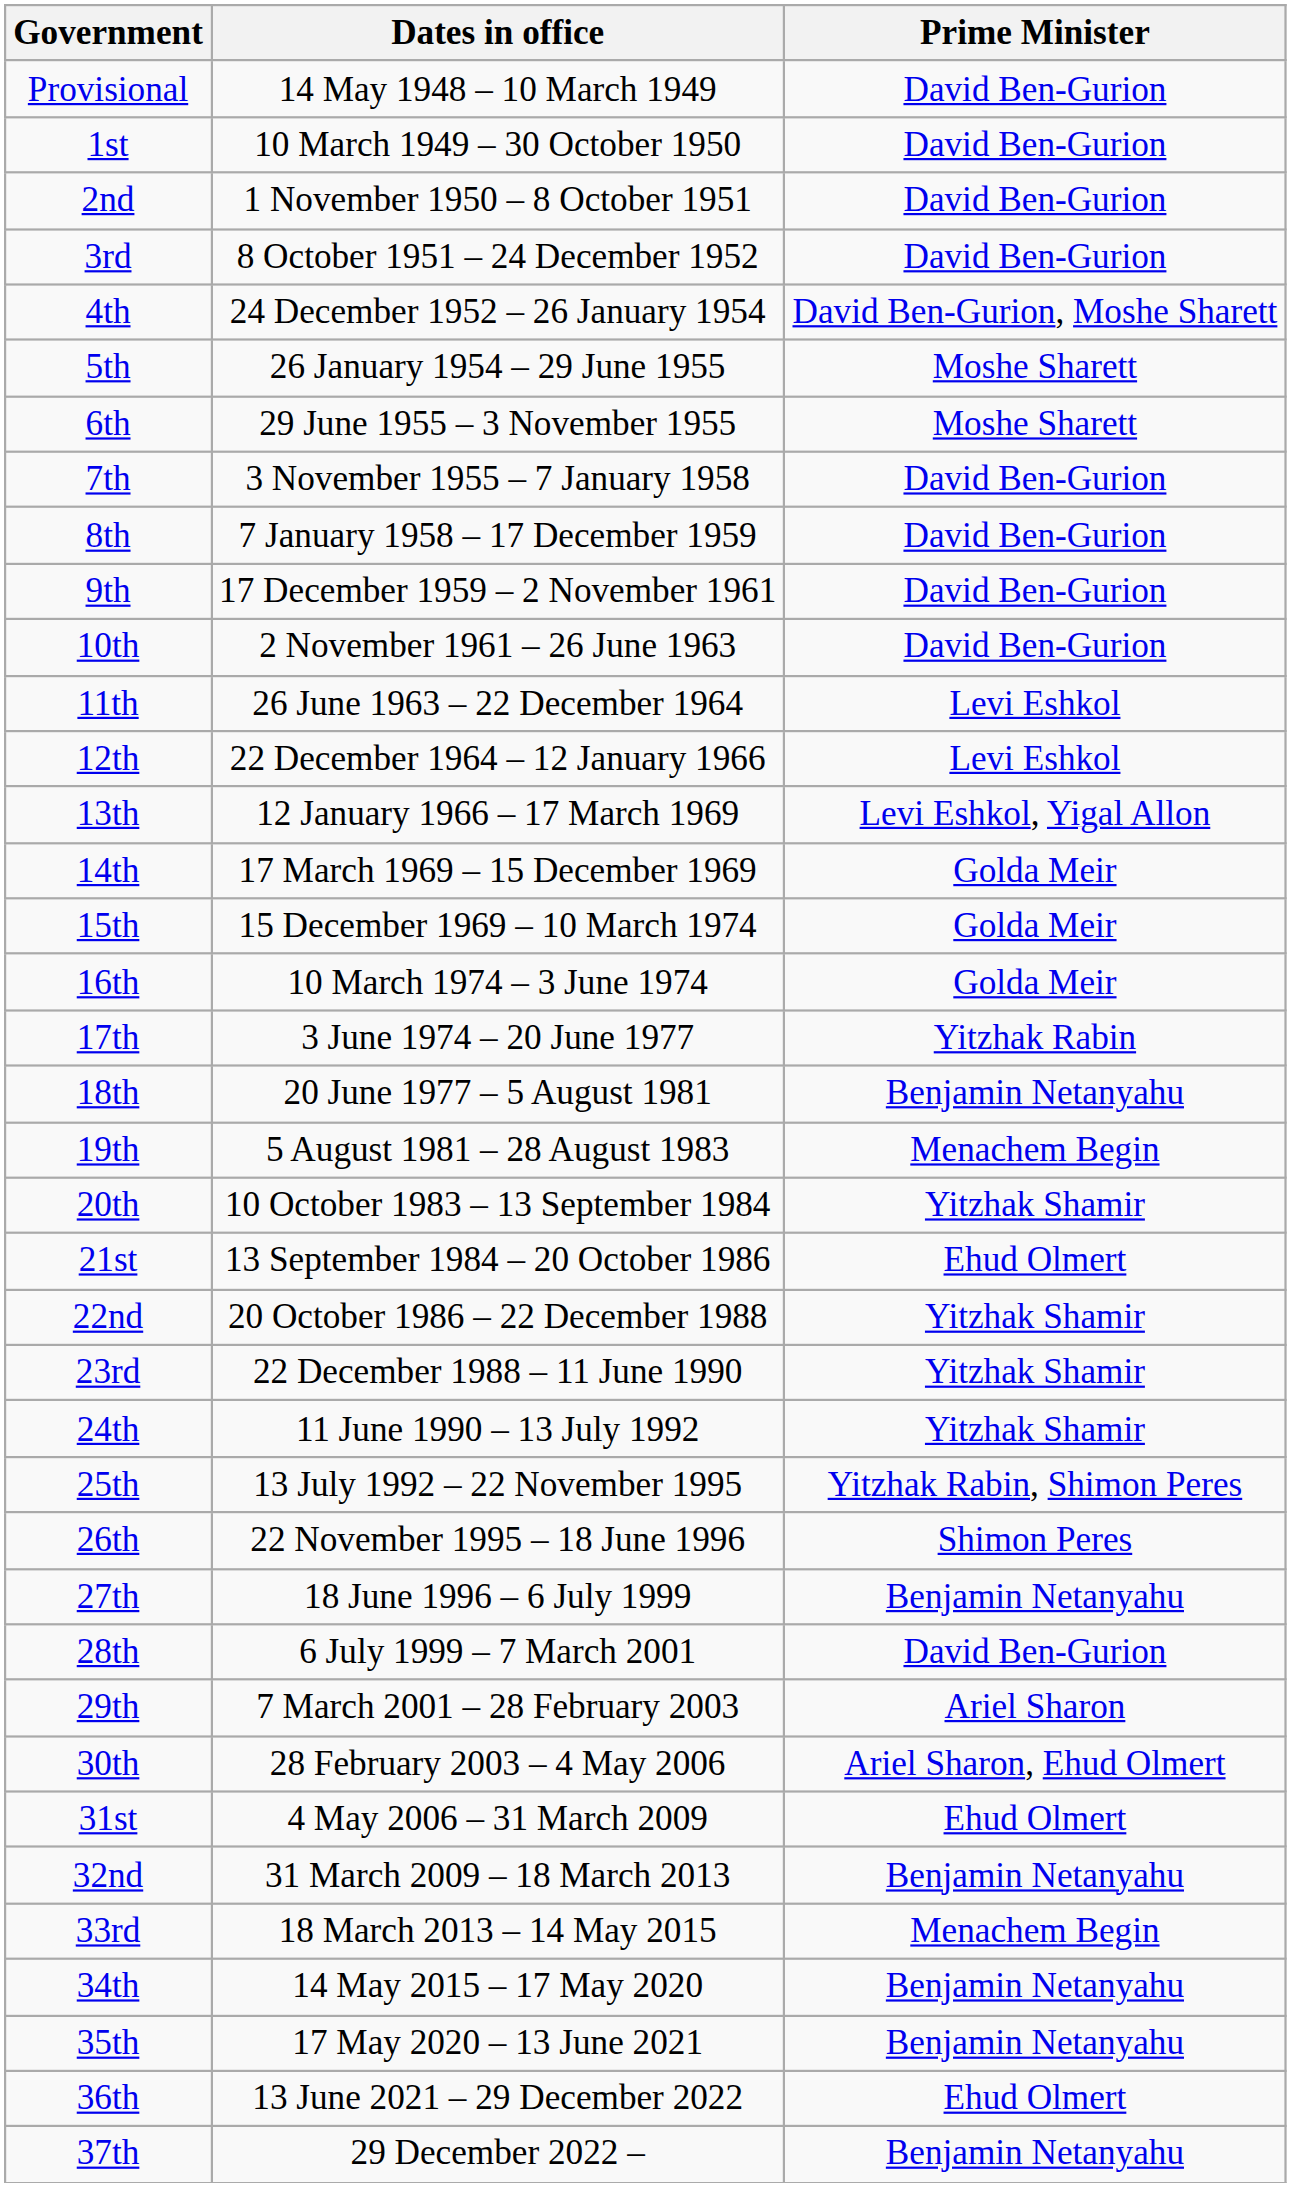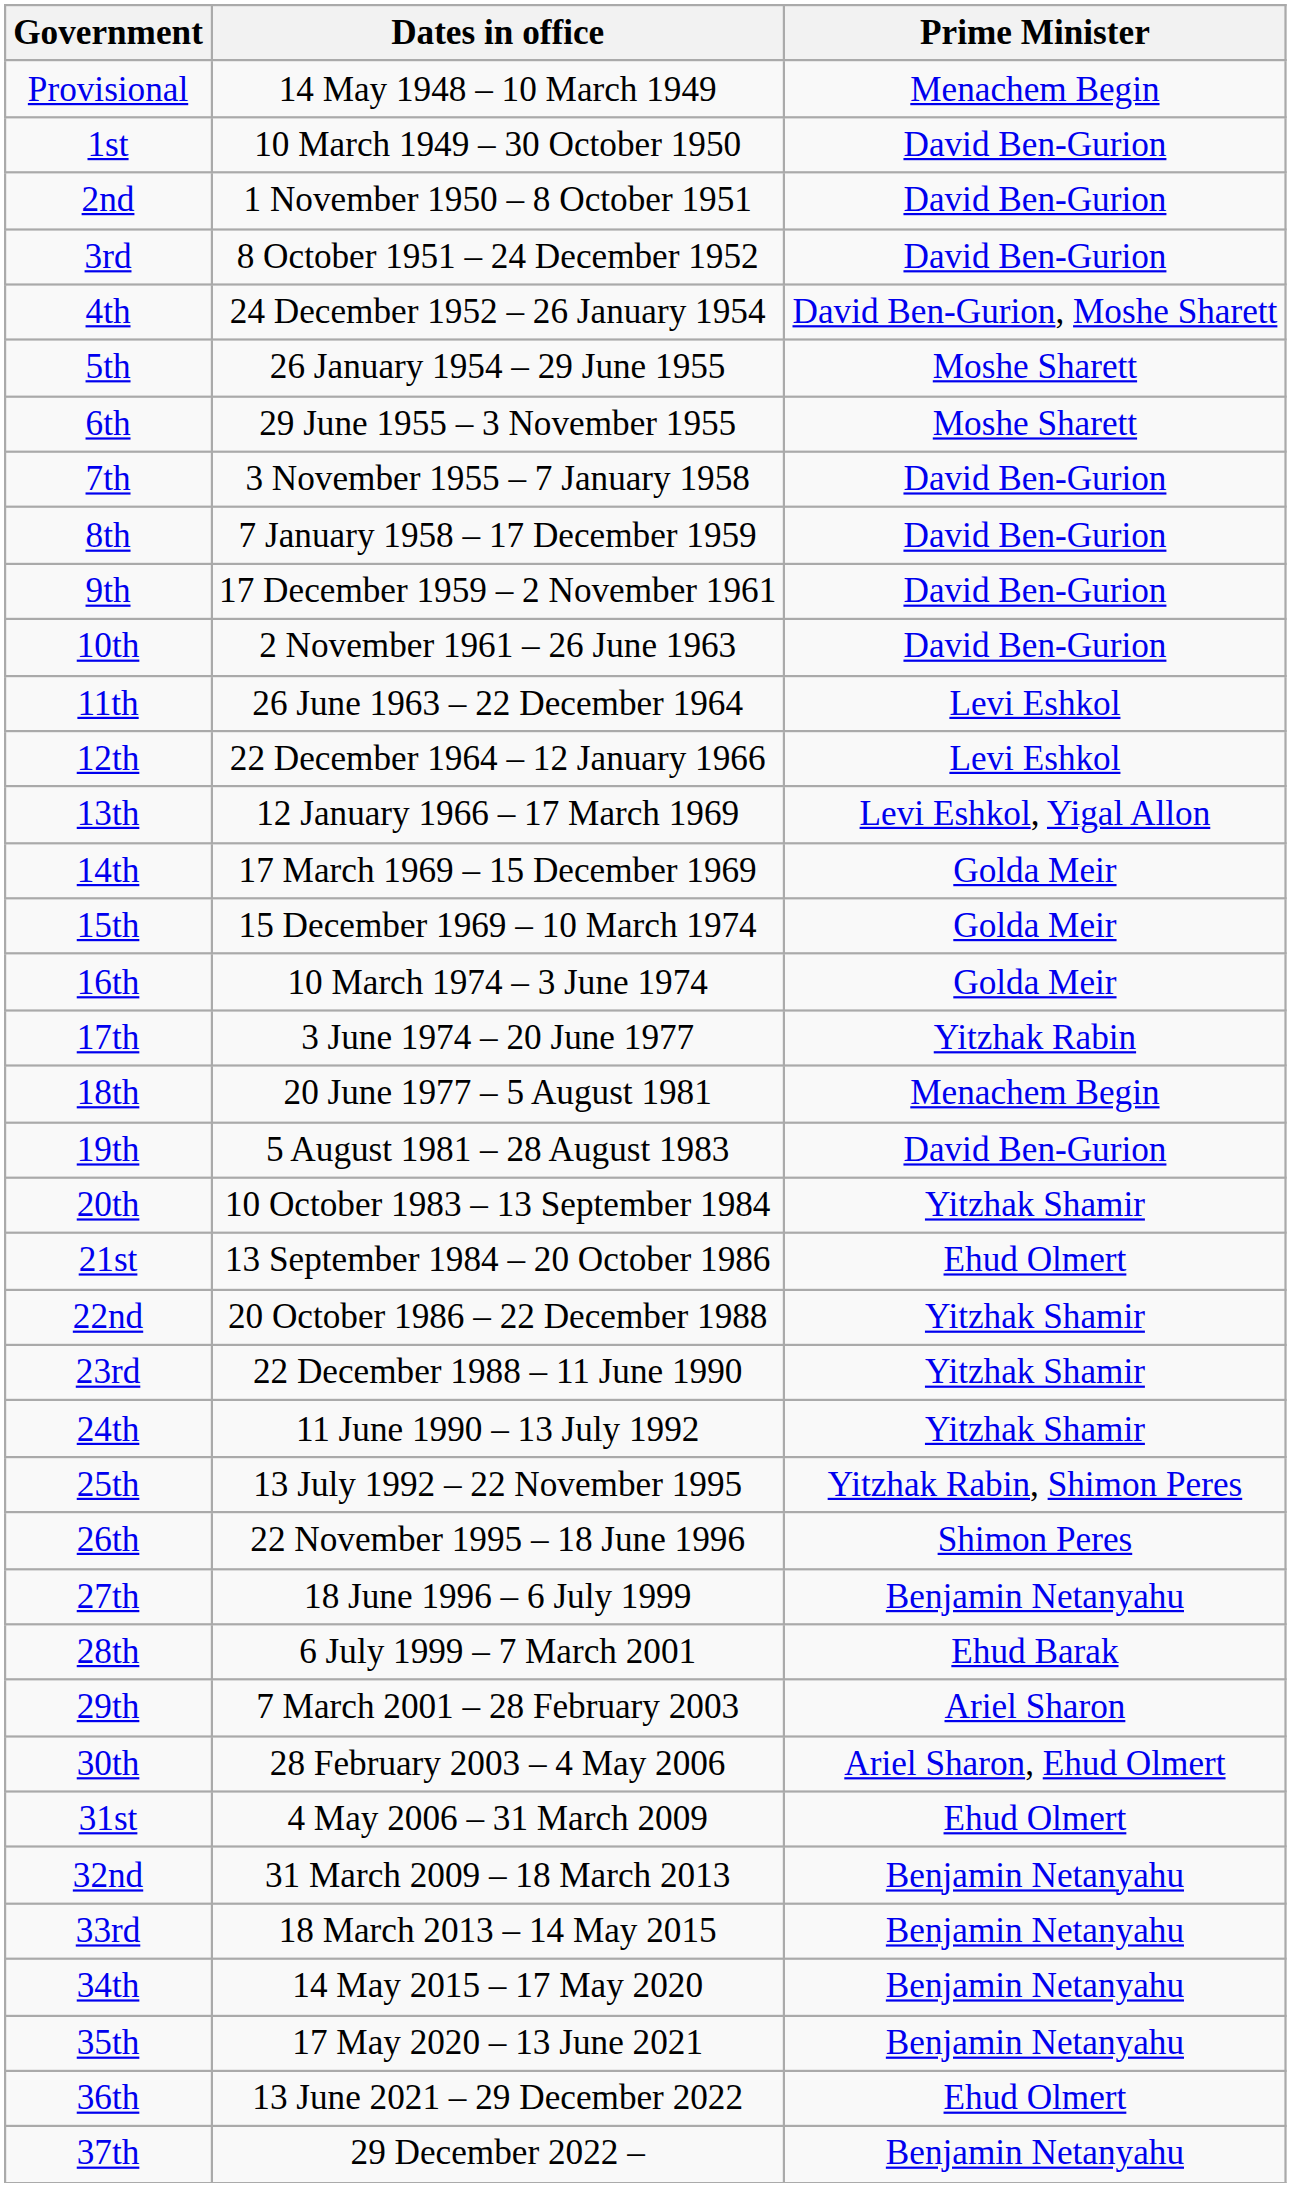 <table class=wikitable style=text-align:center>
 <tr>
 <th>Government</th>
 <th>Dates in office</th>
 <th>Prime Minister</th>
 </tr>
 <tr>
 <td><a href='#'>Provisional</a></td>
 <td>14 May 1948 – 10 March 1949</td>
-<td><a href='#'>David Ben-Gurion</a></td>
+<td><a href='#'>Menachem Begin</a></td>
 </tr>
 <tr>
 <td><a href='#'>1st</a></td>
 <td>10 March 1949 – 30 October 1950</td>
 <td><a href='#'>David Ben-Gurion</a></td>
 </tr>
 <tr>
 <td><a href='#'>2nd</a></td>
 <td>1 November 1950 – 8 October 1951</td>
 <td><a href='#'>David Ben-Gurion</a></td>
 </tr>
 <tr>
 <td><a href='#'>3rd</a></td>
 <td>8 October 1951 – 24 December 1952</td>
 <td><a href='#'>David Ben-Gurion</a></td>
 </tr>
 <tr>
 <td><a href='#'>4th</a></td>
 <td>24 December 1952 – 26 January 1954</td>
 <td><a href='#'>David Ben-Gurion</a>, <a href='#'>Moshe Sharett</a></td>
 </tr>
 <tr>
 <td><a href='#'>5th</a></td>
 <td>26 January 1954 – 29 June 1955</td>
 <td><a href='#'>Moshe Sharett</a></td>
 </tr>
 <tr>
 <td><a href='#'>6th</a></td>
 <td>29 June 1955 – 3 November 1955</td>
 <td><a href='#'>Moshe Sharett</a></td>
 </tr>
 <tr>
 <td><a href='#'>7th</a></td>
 <td>3 November 1955 – 7 January 1958</td>
 <td><a href='#'>David Ben-Gurion</a></td>
 </tr>
 <tr>
 <td><a href='#'>8th</a></td>
 <td>7 January 1958 – 17 December 1959</td>
 <td><a href='#'>David Ben-Gurion</a></td>
 </tr>
 <tr>
 <td><a href='#'>9th</a></td>
 <td>17 December 1959 – 2 November 1961</td>
 <td><a href='#'>David Ben-Gurion</a></td>
 </tr>
 <tr>
 <td><a href='#'>10th</a></td>
 <td>2 November 1961 – 26 June 1963</td>
 <td><a href='#'>David Ben-Gurion</a></td>
 </tr>
 <tr>
 <td><a href='#'>11th</a></td>
 <td>26 June 1963 – 22 December 1964</td>
 <td><a href='#'>Levi Eshkol</a></td>
 </tr>
 <tr>
 <td><a href='#'>12th</a></td>
 <td>22 December 1964 – 12 January 1966</td>
 <td><a href='#'>Levi Eshkol</a></td>
 </tr>
 <tr>
 <td><a href='#'>13th</a></td>
 <td>12 January 1966 – 17 March 1969</td>
 <td><a href='#'>Levi Eshkol</a>, <a href='#'>Yigal Allon</a></td>
 </tr>
 <tr>
 <td><a href='#'>14th</a></td>
 <td>17 March 1969 – 15 December 1969</td>
 <td><a href='#'>Golda Meir</a></td>
 </tr>
 <tr>
 <td><a href='#'>15th</a></td>
 <td>15 December 1969 – 10 March 1974</td>
 <td><a href='#'>Golda Meir</a></td>
 </tr>
 <tr>
 <td><a href='#'>16th</a></td>
 <td>10 March 1974 – 3 June 1974</td>
 <td><a href='#'>Golda Meir</a></td>
 </tr>
 <tr>
 <td><a href='#'>17th</a></td>
 <td>3 June 1974 – 20 June 1977</td>
 <td><a href='#'>Yitzhak Rabin</a></td>
 </tr>
 <tr>
 <td><a href='#'>18th</a></td>
 <td>20 June 1977 – 5 August 1981</td>
-<td><a href='#'>Benjamin Netanyahu</a></td>
+<td><a href='#'>Menachem Begin</a></td>
 </tr>
 <tr>
 <td><a href='#'>19th</a></td>
 <td>5 August 1981 – 28 August 1983</td>
-<td><a href='#'>Menachem Begin</a></td>
+<td><a href='#'>David Ben-Gurion</a></td>
 </tr>
 <tr>
 <td><a href='#'>20th</a></td>
 <td>10 October 1983 – 13 September 1984</td>
 <td><a href='#'>Yitzhak Shamir</a></td>
 </tr>
 <tr>
 <td><a href='#'>21st</a></td>
 <td>13 September 1984 – 20 October 1986</td>
 <td><a href='#'>Ehud Olmert</a></td>
 </tr>
 <tr>
 <td><a href='#'>22nd</a></td>
 <td>20 October 1986 – 22 December 1988</td>
 <td><a href='#'>Yitzhak Shamir</a></td>
 </tr>
 <tr>
 <td><a href='#'>23rd</a></td>
 <td>22 December 1988 – 11 June 1990</td>
 <td><a href='#'>Yitzhak Shamir</a></td>
 </tr>
 <tr>
 <td><a href='#'>24th</a></td>
 <td>11 June 1990 – 13 July 1992</td>
 <td><a href='#'>Yitzhak Shamir</a></td>
 </tr>
 <tr>
 <td><a href='#'>25th</a></td>
 <td>13 July 1992 – 22 November 1995</td>
 <td><a href='#'>Yitzhak Rabin</a>, <a href='#'>Shimon Peres</a></td>
 </tr>
 <tr>
 <td><a href='#'>26th</a></td>
 <td>22 November 1995 – 18 June 1996</td>
 <td><a href='#'>Shimon Peres</a></td>
 </tr>
 <tr>
 <td><a href='#'>27th</a></td>
 <td>18 June 1996 – 6 July 1999</td>
 <td><a href='#'>Benjamin Netanyahu</a></td>
 </tr>
 <tr>
 <td><a href='#'>28th</a></td>
 <td>6 July 1999 – 7 March 2001</td>
-<td><a href='#'>David Ben-Gurion</a></td>
+<td><a href='#'>Ehud Barak</a></td>
 </tr>
 <tr>
 <td><a href='#'>29th</a></td>
 <td>7 March 2001 – 28 February 2003</td>
 <td><a href='#'>Ariel Sharon</a></td>
 </tr>
 <tr>
 <td><a href='#'>30th</a></td>
 <td>28 February 2003 – 4 May 2006</td>
 <td><a href='#'>Ariel Sharon</a>, <a href='#'>Ehud Olmert</a></td>
 </tr>
 <tr>
 <td><a href='#'>31st</a></td>
 <td>4 May 2006 – 31 March 2009</td>
 <td><a href='#'>Ehud Olmert</a></td>
 </tr>
 <tr>
 <td><a href='#'>32nd</a></td>
 <td>31 March 2009 – 18 March 2013</td>
 <td><a href='#'>Benjamin Netanyahu</a></td>
 </tr>
 <tr>
 <td><a href='#'>33rd</a></td>
 <td>18 March 2013 – 14 May 2015</td>
-<td><a href='#'>Menachem Begin</a></td>
+<td><a href='#'>Benjamin Netanyahu</a></td>
 </tr>
 <tr>
 <td><a href='#'>34th</a></td>
 <td>14 May 2015 – 17 May 2020</td>
 <td><a href='#'>Benjamin Netanyahu</a></td>
 </tr>
 <tr>
 <td><a href='#'>35th</a></td>
 <td>17 May 2020 – 13 June 2021</td>
 <td><a href='#'>Benjamin Netanyahu</a></td>
 </tr>
 <tr>
 <td><a href='#'>36th</a></td>
 <td>13 June 2021 – 29 December 2022</td>
 <td><a href='#'>Ehud Olmert</a></td>
 </tr>
 <tr>
 <td><a href='#'>37th</a></td>
 <td>29 December 2022 –</td>
 <td><a href='#'>Benjamin Netanyahu</a></td>
 </tr>
 </table>
